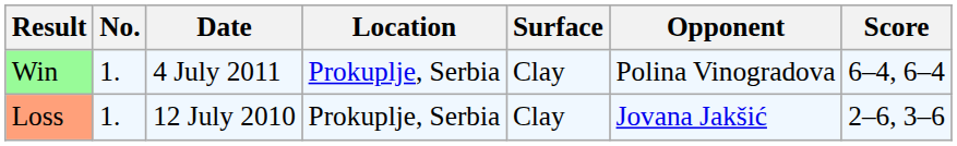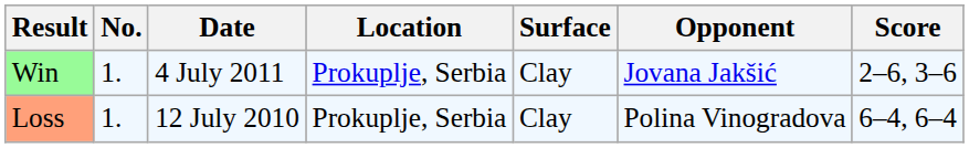 <table class="sortable wikitable" style=font-size:97%>
 <tr>
 <th>Result</th>
 <th>No.</th>
 <th>Date</th>
 <th>Location</th>
 <th>Surface</th>
 <th>Opponent</th>
 <th class="unsortable">Score</th>
 </tr>
 <tr style="background:#f0f8ff;">
 <td style="background:#98fb98;">Win</td>
 <td>1.</td>
 <td>4 July 2011</td>
 <td><a href='#'>Prokuplje</a>, Serbia</td>
 <td>Clay</td>
-<td> Polina Vinogradova</td>
-<td>6–4, 6–4</td>
+<td> <a href='#'>Jovana Jakšić</a></td>
+<td>2–6, 3–6</td>
 </tr>
 <tr style="background:#f0f8ff;">
 <td style="background:#ffa07a;">Loss</td>
 <td>1.</td>
 <td>12 July 2010</td>
 <td>Prokuplje, Serbia</td>
 <td>Clay</td>
-<td> <a href='#'>Jovana Jakšić</a></td>
-<td>2–6, 3–6</td>
+<td> Polina Vinogradova</td>
+<td>6–4, 6–4</td>
 </tr>
 </table>
